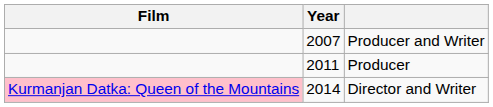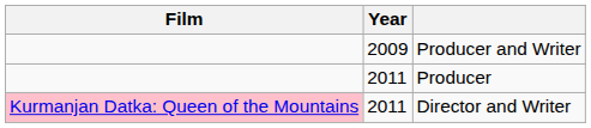 <table class="wikitable">
 <tr>
 <th>Film</th>
 <th>Year</th>
 <th></th>
 </tr>
 <tr>
 <td></td>
-<td>2007</td>
+<td>2009</td>
 <td>Producer and Writer</td>
 </tr>
 <tr>
 <td></td>
 <td>2011</td>
 <td>Producer</td>
 </tr>
 <tr>
 <td style="background: pink;"><a href='#'>Kurmanjan Datka: Queen of the Mountains</a></td>
-<td>2014</td>
+<td>2011</td>
 <td>Director and Writer</td>
 </tr>
 </table>
